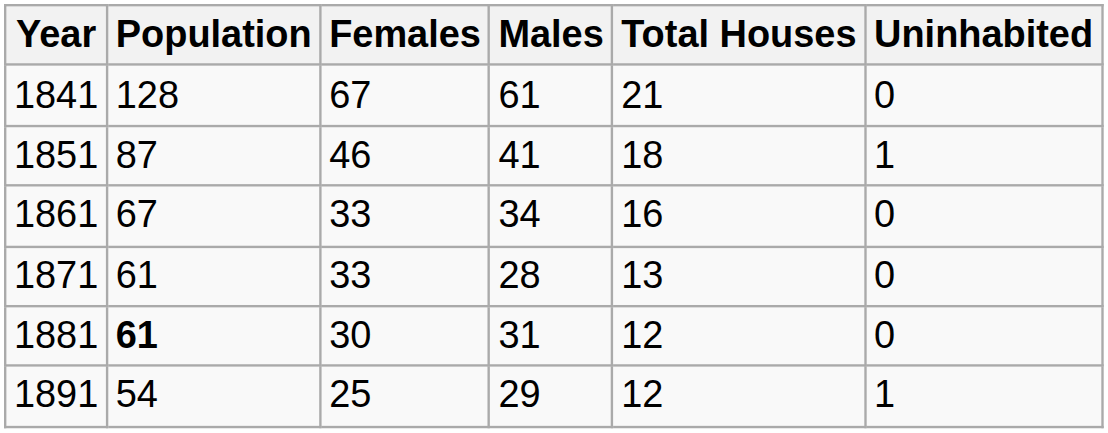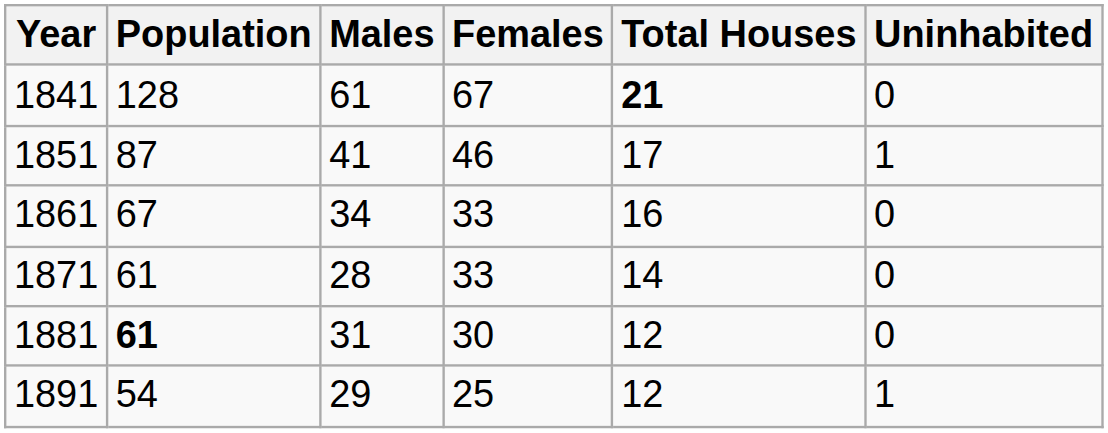 <table class="wikitable">
 <tr>
 <th>Year</th>
 <th>Population</th>
+<th>Males</th>
 <th>Females</th>
-<th>Males</th>
 <th>Total Houses</th>
 <th>Uninhabited</th>
 </tr>
 <tr>
 <td>1841</td>
 <td>128</td>
+<td>61</td>
 <td>67</td>
-<td>61</td>
-<td>21</td>
+<td><strong>21</strong></td>
 <td>0</td>
 </tr>
 <tr>
 <td>1851</td>
 <td>87</td>
+<td>41</td>
 <td>46</td>
-<td>41</td>
-<td>18</td>
+<td>17</td>
 <td>1</td>
 </tr>
 <tr>
 <td>1861</td>
 <td>67</td>
+<td>34</td>
 <td>33</td>
-<td>34</td>
 <td>16</td>
 <td>0</td>
 </tr>
 <tr>
 <td>1871</td>
 <td>61</td>
+<td>28</td>
 <td>33</td>
-<td>28</td>
-<td>13</td>
+<td>14</td>
 <td>0</td>
 </tr>
 <tr>
 <td>1881</td>
 <td><strong>61</strong></td>
+<td>31</td>
 <td>30</td>
-<td>31</td>
 <td>12</td>
 <td>0</td>
 </tr>
 <tr>
 <td>1891</td>
 <td>54</td>
+<td>29</td>
 <td>25</td>
-<td>29</td>
 <td>12</td>
 <td>1</td>
 </tr>
 </table>
